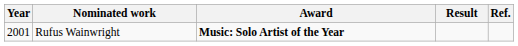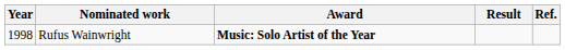 <table class="wikitable">
 <tr>
 <th>Year</th>
 <th width="220">Nominated work</th>
 <th width="325">Award</th>
 <th width="65">Result</th>
 <th>Ref.</th>
 </tr>
 <tr>
-<td align="center">2001</td>
+<td align="center">1998</td>
 <td>Rufus Wainwright</td>
 <td><strong>Music: Solo Artist of the Year</strong></td>
 <td></td>
 <td align="center"></td>
 </tr>
 </table>
